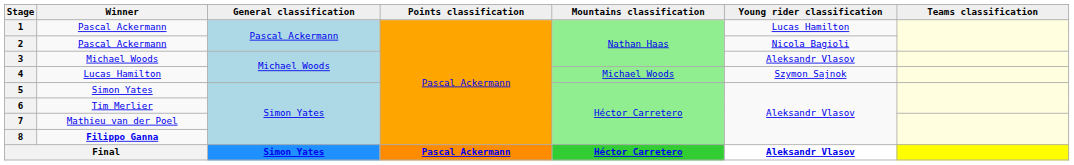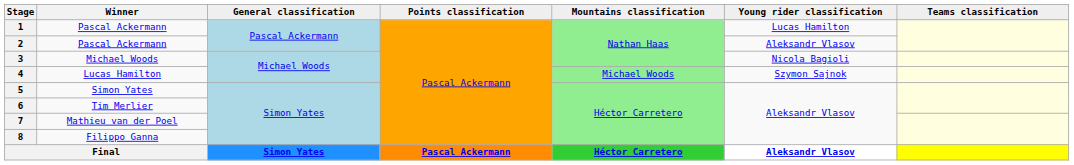 <table class="wikitable" style="text-align: center; font-size:smaller;">
 <tr>
 <th width="1%">Stage</th>
 <th width="16.5%">Winner</th>
 <th style="background:#EFEFEF;" width="16.5%">General classification<br></th>
 <th style="background:#EFEFEF;" width="16.5%">Points classification<br></th>
 <th style="background:#EFEFEF;" width="16.5%">Mountains classification<br></th>
 <th style="background:#EFEFEF;" width="16.5%">Young rider classification<br></th>
 <th style="background:#EFEFEF;" width="16.5%">Teams classification</th>
 </tr>
 <tr>
 <th>1</th>
 <td><a href='#'>Pascal Ackermann</a></td>
 <td style="background:#ADD8E6;" rowspan="2"><a href='#'>Pascal Ackermann</a></td>
 <td style="background:orange;" rowspan="8"><a href='#'>Pascal Ackermann</a></td>
 <td style="background:lightgreen;" rowspan="3"><a href='#'>Nathan Haas</a></td>
 <td style="background:offwhite;"><a href='#'>Lucas Hamilton</a></td>
 <td style="background:lightyellow;" rowspan="2"></td>
 </tr>
 <tr>
 <th>2</th>
 <td><a href='#'>Pascal Ackermann</a></td>
-<td style="background:offwhite;"><a href='#'>Nicola Bagioli</a></td>
+<td style="background:offwhite;"><a href='#'>Aleksandr Vlasov</a></td>
 </tr>
 <tr>
 <th>3</th>
 <td><a href='#'>Michael Woods</a></td>
 <td style="background:#ADD8E6;" rowspan="2"><a href='#'>Michael Woods</a></td>
-<td style="background:offwhite;"><a href='#'>Aleksandr Vlasov</a></td>
+<td style="background:offwhite;"><a href='#'>Nicola Bagioli</a></td>
 <td style="background:lightyellow;"></td>
 </tr>
 <tr>
 <th>4</th>
 <td><a href='#'>Lucas Hamilton</a></td>
 <td style="background:lightgreen;"><a href='#'>Michael Woods</a></td>
 <td style="background:offwhite;"><a href='#'>Szymon Sajnok</a></td>
 <td style="background:lightyellow;"></td>
 </tr>
 <tr>
 <th>5</th>
 <td><a href='#'>Simon Yates</a></td>
 <td style="background:#ADD8E6;" rowspan="4"><a href='#'>Simon Yates</a></td>
 <td style="background:lightgreen;" rowspan="4"><a href='#'>Héctor Carretero</a></td>
 <td style="background:offwhite;" rowspan="4"><a href='#'>Aleksandr Vlasov</a></td>
 <td style="background:lightyellow;" rowspan="2"></td>
 </tr>
 <tr>
 <th>6</th>
 <td><a href='#'>Tim Merlier</a></td>
 </tr>
 <tr>
 <th>7</th>
 <td><a href='#'>Mathieu van der Poel</a></td>
 <td style="background:lightyellow;" rowspan="2"></td>
 </tr>
 <tr>
 <th>8</th>
-<td><strong><a href='#'>Filippo Ganna</a></strong></td>
+<td><a href='#'>Filippo Ganna</a></td>
 </tr>
 <tr>
 <th colspan="2">Final</th>
 <th style="background:dodgerblue;"><a href='#'>Simon Yates</a></th>
 <th style="background:darkorange;"><a href='#'>Pascal Ackermann</a></th>
 <th style="background:limegreen;"><a href='#'>Héctor Carretero</a></th>
 <th style="background:white;"><a href='#'>Aleksandr Vlasov</a></th>
 <th style="background:yellow;"></th>
 </tr>
 </table>
